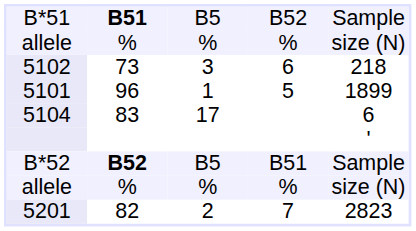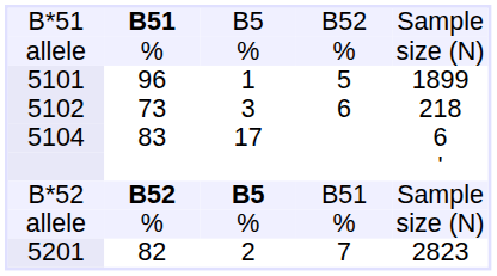 <table border="0" cellspacing="0" cellpadding="0" align="left" style="text-align:center; background:#ffffff; margin-right: 3em; border:2px #e0e0ff solid;">
 <tr style="background:#f0f0ff">
 <td style="width:60px">B*51</td>
 <td style="width:60px"><strong>B51</strong></td>
 <td style="width:60px">B5</td>
 <td style="width:60px">B52</td>
 <td style="width:60px">Sample</td>
 </tr>
 <tr style="background:#f0f0ff">
 <td>allele</td>
 <td>%</td>
 <td>%</td>
 <td>%</td>
 <td>size (N)</td>
 </tr>
 <tr>
+<td style = "background:#e8e8f8">5101</td>
+<td>96</td>
+<td>1</td>
+<td>5</td>
+<td>1899</td>
+</tr>
+<tr>
 <td style = "background:#e8e8f8">5102</td>
 <td>73</td>
 <td>3</td>
 <td>6</td>
 <td>218</td>
-</tr>
-<tr>
-<td style = "background:#e8e8f8">5101</td>
-<td>96</td>
-<td>1</td>
-<td>5</td>
-<td>1899</td>
 </tr>
 <tr>
 <td style = "background:#e8e8f8">5104</td>
 <td>83</td>
 <td>17</td>
 <td></td>
 <td>6</td>
 </tr>
 <tr>
 <td style = "background:#e8e8f8"></td>
 <td></td>
 <td></td>
 <td></td>
 <td>'</td>
 </tr>
 <tr style="background:#f0f0ff">
 <td style="width:60px">B*52</td>
 <td style="width:60px"><strong>B52</strong></td>
-<td style="width:60px">B5</td>
+<td style="width:60px"><strong>B5</strong></td>
 <td style="width:60px">B51</td>
 <td style="width:60px">Sample</td>
 </tr>
 <tr style="background:#f0f0ff">
 <td>allele</td>
 <td>%</td>
 <td>%</td>
 <td>%</td>
 <td>size (N)</td>
 </tr>
 <tr>
 <td style = "background:#e8e8f8">5201</td>
 <td>82</td>
 <td>2</td>
 <td>7</td>
 <td>2823</td>
 </tr>
 </table>
